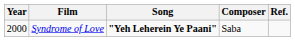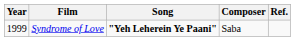 <table class="wikitable sortable">
 <tr>
 <th>Year</th>
 <th>Film</th>
 <th>Song</th>
 <th>Composer</th>
 <th class="unsortable">Ref.</th>
 </tr>
 <tr>
-<td>2000</td>
+<td>1999</td>
 <td><em><a href='#'>Syndrome of Love</a></em></td>
 <td><strong>"Yeh Leherein Ye Paani"</strong></td>
 <td>Saba</td>
 <td></td>
 </tr>
 </table>
